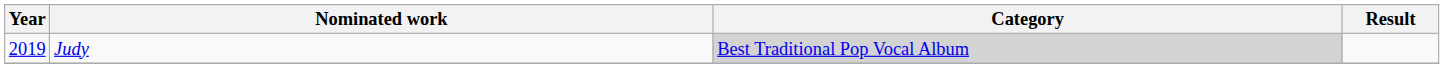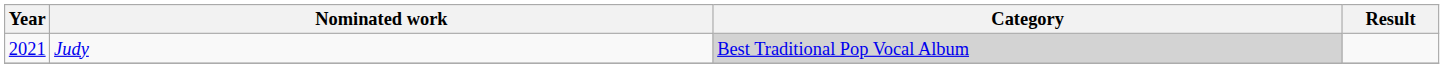 <table class="wikitable sortable">
 <tr>
 <th scope="col" style="width:1em;">Year</th>
 <th scope="col" style="width:39em;">Nominated work</th>
 <th scope="col" style="width:37em;">Category</th>
 <th scope="col" style="width:5em;">Result</th>
 </tr>
 <tr>
-<td><a href='#'>2019</a></td>
+<td><a href='#'>2021</a></td>
 <td><em><a href='#'>Judy</a></em></td>
 <td style="background: lightgrey;"><a href='#'>Best Traditional Pop Vocal Album</a></td>
 <td></td>
 </tr>
 <tr>
 </tr>
 </table>
